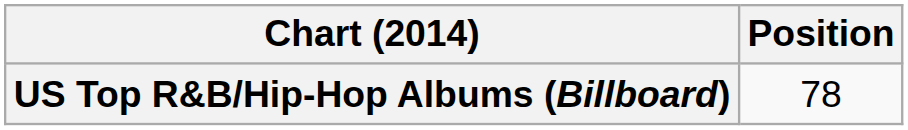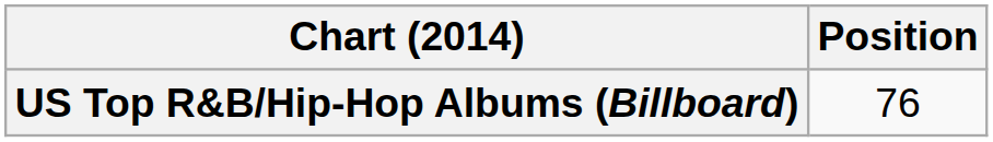 <table class="wikitable plainrowheaders" style="text-align:center">
 <tr>
 <th scope="col">Chart (2014)</th>
 <th scope="col">Position</th>
 </tr>
 <tr>
 <th scope="row">US Top R&B/Hip-Hop Albums (<em>Billboard</em>)</th>
-<td>78</td>
+<td>76</td>
 </tr>
 </table>
